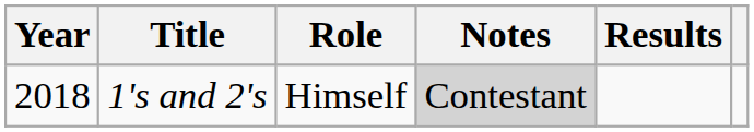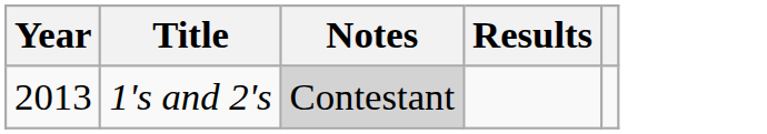 <table class="wikitable">
 <tr>
 <th>Year</th>
 <th>Title</th>
-<th>Role</th>
 <th>Notes</th>
 <th>Results</th>
 <th></th>
 </tr>
 <tr>
-<td>2018</td>
+<td>2013</td>
 <td><em>1's and 2's</em></td>
-<td>Himself</td>
 <td style="background: lightgrey;">Contestant</td>
 <td></td>
 <td></td>
 </tr>
 </table>
